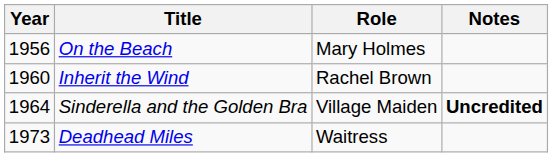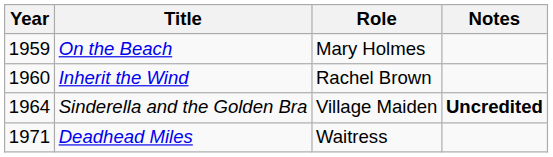 <table class="wikitable">
 <tr>
 <th>Year</th>
 <th>Title</th>
 <th>Role</th>
 <th>Notes</th>
 </tr>
 <tr>
-<td>1956</td>
+<td>1959</td>
 <td><em><a href='#'>On the Beach</a></em></td>
 <td>Mary Holmes</td>
 <td></td>
 </tr>
 <tr>
 <td>1960</td>
 <td><em><a href='#'>Inherit the Wind</a></em></td>
 <td>Rachel Brown</td>
 <td></td>
 </tr>
 <tr>
 <td>1964</td>
 <td><em>Sinderella and the Golden Bra</em></td>
 <td>Village Maiden</td>
 <td><strong>Uncredited</strong></td>
 </tr>
 <tr>
-<td>1973</td>
+<td>1971</td>
 <td><em><a href='#'>Deadhead Miles</a></em></td>
 <td>Waitress</td>
 <td></td>
 </tr>
 </table>
